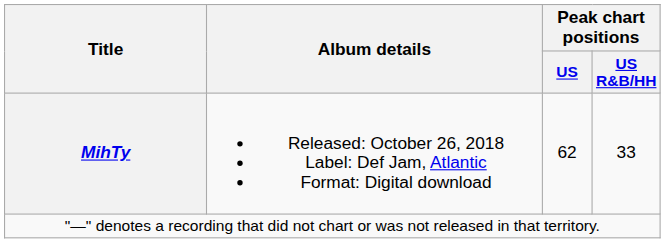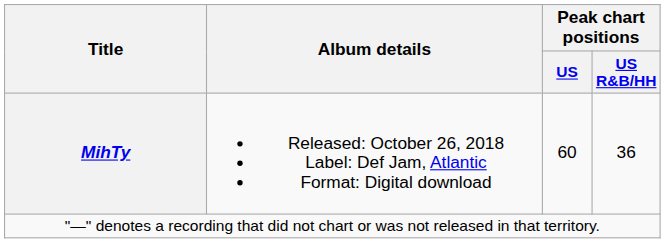 <table class="wikitable plainrowheaders" style="text-align:center;" border="1">
 <tr>
 <th scope="col" rowspan="2" style="width:12em;">Title</th>
 <th scope="col" rowspan="2" style="width:20em;">Album details</th>
 <th colspan="2" scope="col">Peak chart positions</th>
 </tr>
 <tr>
 <th scope="col" style="width:2.9em;font-size:90%;"><a href='#'>US</a><br></th>
 <th scope="col" style="width:2.9em;font-size:90%;"><a href='#'>US<br>R&B/HH</a><br></th>
 </tr>
 <tr>
 <th scope="row"><em><a href='#'>MihTy</a></em><br></th>
 <td><br><ul><li>Released: October 26, 2018</li><li>Label: Def Jam, <a href='#'>Atlantic</a></li><li>Format: Digital download</li></ul></td>
-<td>62</td>
-<td>33</td>
+<td>60</td>
+<td>36</td>
 </tr>
 <tr>
 <td colspan="10" style="font-size:90%">"—" denotes a recording that did not chart or was not released in that territory.</td>
 </tr>
 </table>
